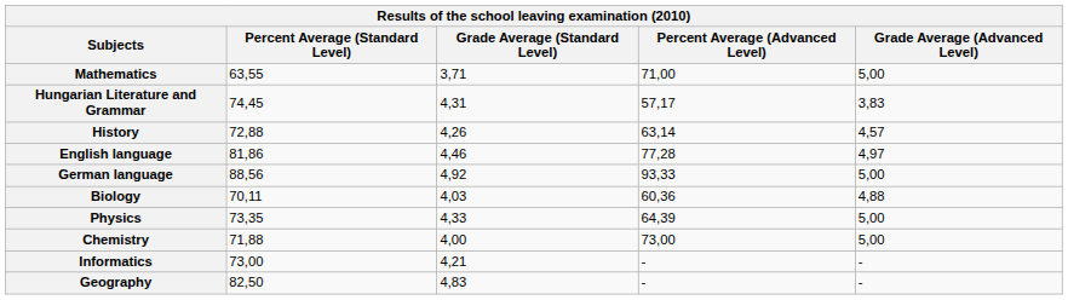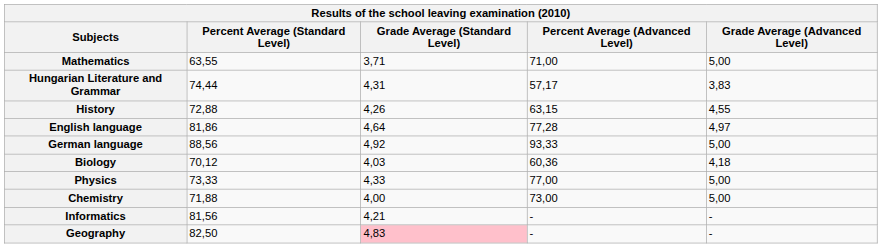 <table class="wikitable">
 <tr>
 <th colspan="10">Results of the school leaving examination (2010)</th>
 </tr>
 <tr>
 <th>Subjects</th>
 <th>Percent Average (Standard Level)</th>
 <th>Grade Average (Standard Level)</th>
 <th>Percent Average (Advanced Level)</th>
 <th>Grade Average (Advanced Level)</th>
 </tr>
 <tr>
 <th>Mathematics</th>
 <td>63,55</td>
 <td>3,71</td>
 <td>71,00</td>
 <td>5,00</td>
 </tr>
 <tr>
 <th>Hungarian Literature and Grammar</th>
-<td>74,45</td>
+<td>74,44</td>
 <td>4,31</td>
 <td>57,17</td>
 <td>3,83</td>
 </tr>
 <tr>
 <th>History</th>
 <td>72,88</td>
 <td>4,26</td>
-<td>63,14</td>
-<td>4,57</td>
+<td>63,15</td>
+<td>4,55</td>
 </tr>
 <tr>
 <th>English language</th>
 <td>81,86</td>
-<td>4,46</td>
+<td>4,64</td>
 <td>77,28</td>
 <td>4,97</td>
 </tr>
 <tr>
 <th>German language</th>
 <td>88,56</td>
 <td>4,92</td>
 <td>93,33</td>
 <td>5,00</td>
 </tr>
 <tr>
 <th>Biology</th>
-<td>70,11</td>
+<td>70,12</td>
 <td>4,03</td>
 <td>60,36</td>
-<td>4,88</td>
+<td>4,18</td>
 </tr>
 <tr>
 <th>Physics</th>
-<td>73,35</td>
+<td>73,33</td>
 <td>4,33</td>
-<td>64,39</td>
+<td>77,00</td>
 <td>5,00</td>
 </tr>
 <tr>
 <th>Chemistry</th>
 <td>71,88</td>
 <td>4,00</td>
 <td>73,00</td>
 <td>5,00</td>
 </tr>
 <tr>
 <th>Informatics</th>
-<td>73,00</td>
+<td>81,56</td>
 <td>4,21</td>
 <td>-</td>
 <td>-</td>
 </tr>
 <tr>
 <th>Geography</th>
 <td>82,50</td>
-<td>4,83</td>
+<td style="background: pink;">4,83</td>
 <td>-</td>
 <td>-</td>
 </tr>
 </table>
